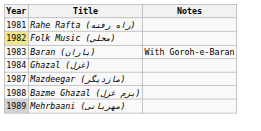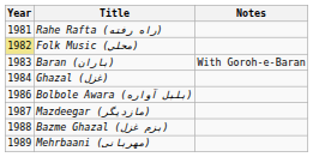 <table class="wikitable">
 <tr>
 <th>Year</th>
 <th>Title</th>
 <th>Notes</th>
 </tr>
 <tr>
 <td>1981</td>
 <td><em>Rahe Rafta (راه رفته)</em></td>
 <td></td>
 </tr>
 <tr>
 <td style="background: khaki;">1982</td>
 <td><em>Folk Music (محلي)</em></td>
 <td></td>
 </tr>
 <tr>
 <td>1983</td>
 <td><em>Baran (باران)</em></td>
 <td>With Goroh-e-Baran</td>
 </tr>
 <tr>
 <td>1984</td>
 <td><em>Ghazal (غزل)</em></td>
 <td></td>
 </tr>
 <tr>
+<td>1986</td>
+<td><em>Bolbole Awara (بلبل آواره)</em></td>
+<td></td>
+</tr>
+<tr>
 <td>1987</td>
 <td><em>Mazdeegar (مازديگر)</em></td>
 <td></td>
 </tr>
 <tr>
 <td>1988</td>
 <td><em>Bazme Ghazal (بزم غزل)</em></td>
 <td></td>
 </tr>
 <tr>
-<td style="background: lightgrey;">1989</td>
+<td>1989</td>
 <td><em>Mehrbaani (مهربانی)</em></td>
 <td></td>
 </tr>
 </table>
